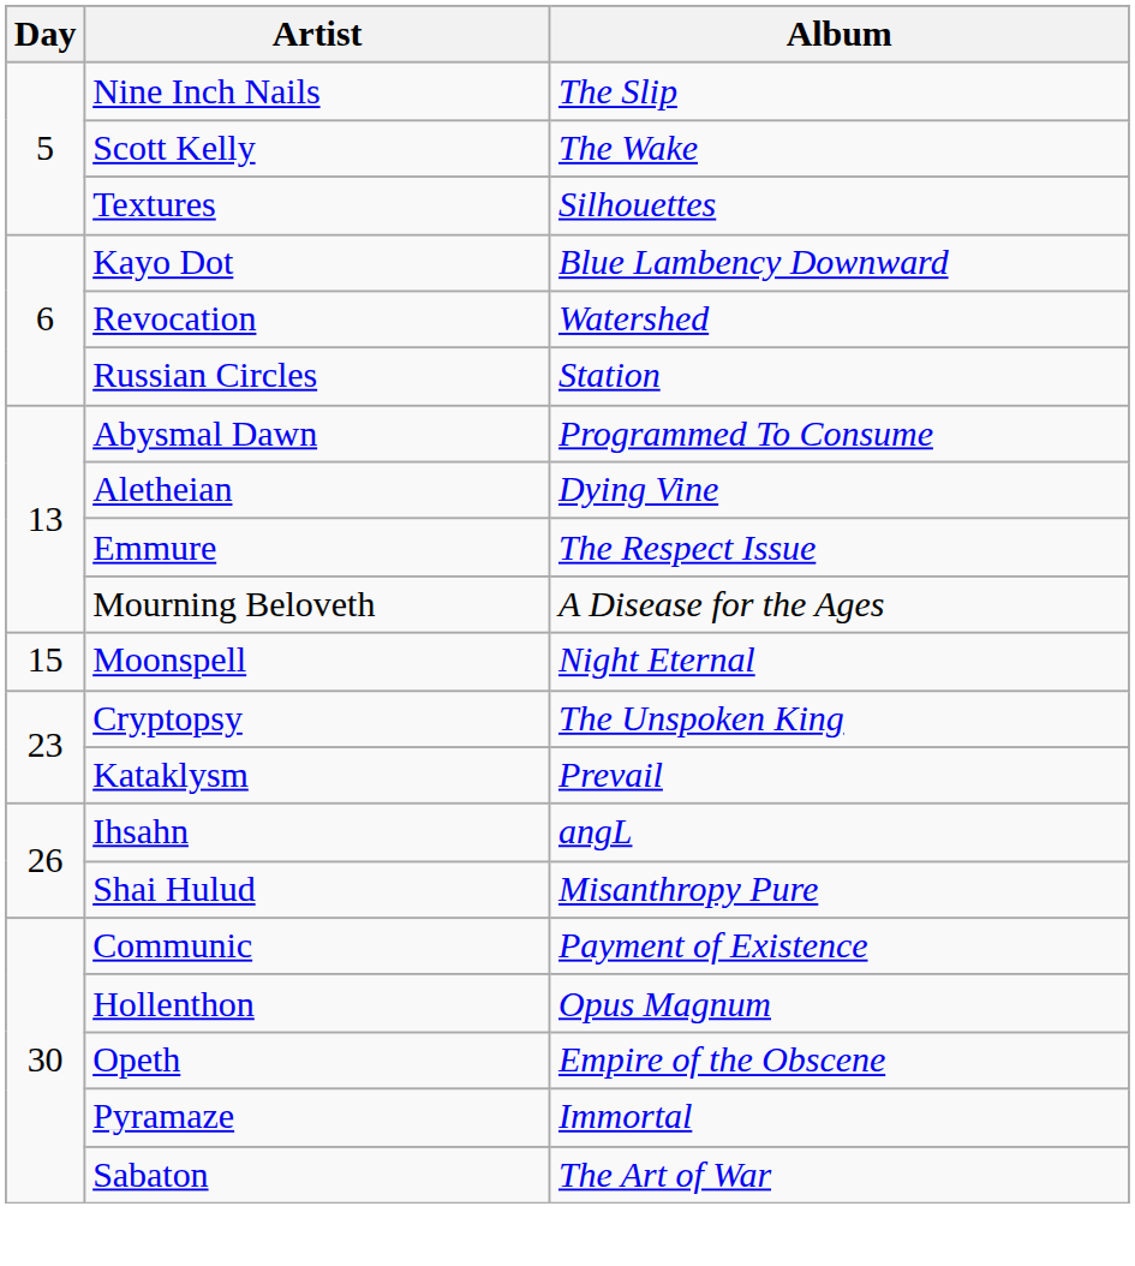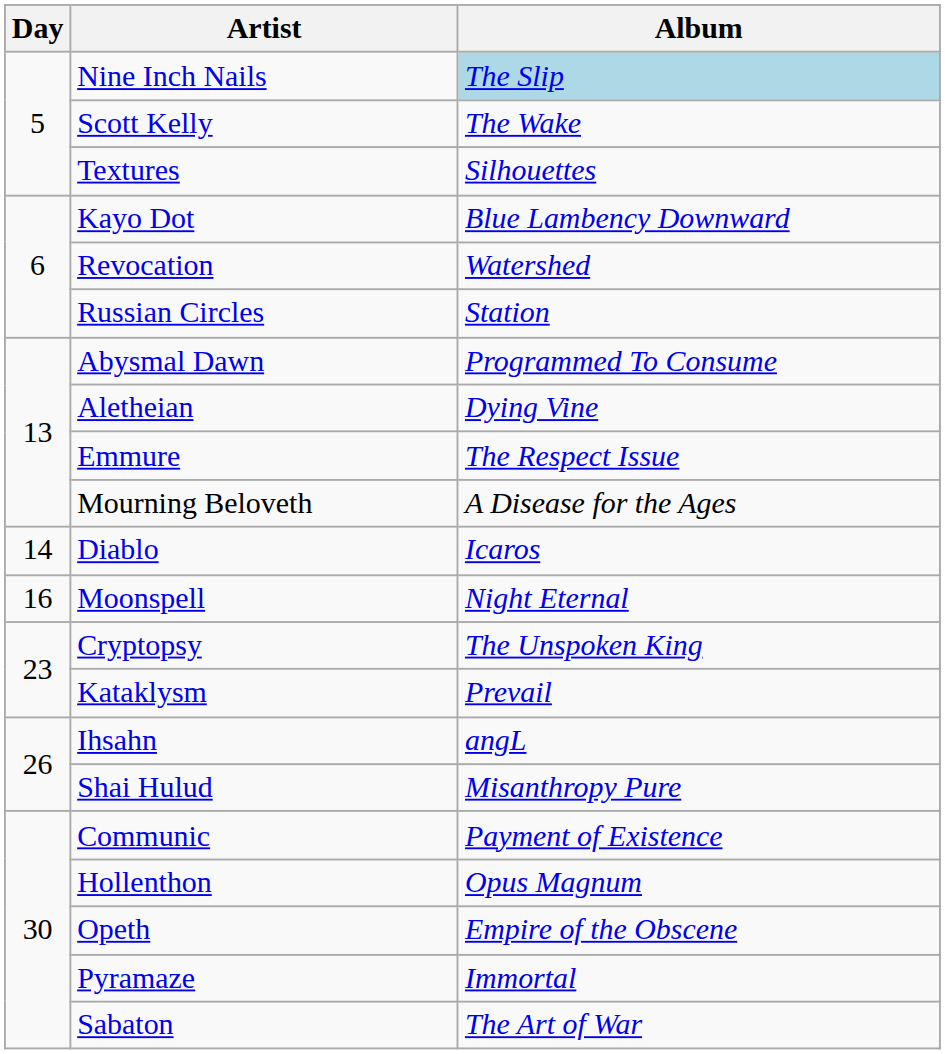 <table class="wikitable" border="1">
 <tr>
 <th>Day</th>
 <th width="200">Artist</th>
 <th width="250">Album</th>
 </tr>
 <tr>
 <td align="center" rowspan="3">5</td>
 <td><a href='#'>Nine Inch Nails</a></td>
-<td><em><a href='#'>The Slip</a></em></td>
+<td style="background: lightblue;"><em><a href='#'>The Slip</a></em></td>
 </tr>
 <tr>
 <td><a href='#'>Scott Kelly</a></td>
 <td><em><a href='#'>The Wake</a></em></td>
 </tr>
 <tr>
 <td><a href='#'>Textures</a></td>
 <td><em><a href='#'>Silhouettes</a></em></td>
 </tr>
 <tr>
 <td align="center" rowspan="3">6</td>
 <td><a href='#'>Kayo Dot</a></td>
 <td><em><a href='#'>Blue Lambency Downward</a></em></td>
 </tr>
 <tr>
 <td><a href='#'>Revocation</a></td>
 <td><em><a href='#'>Watershed</a></em></td>
 </tr>
 <tr>
 <td><a href='#'>Russian Circles</a></td>
 <td><em><a href='#'>Station</a></em></td>
 </tr>
 <tr>
 <td align="center" rowspan="4">13</td>
 <td><a href='#'>Abysmal Dawn</a></td>
 <td><em><a href='#'>Programmed To Consume</a></em></td>
 </tr>
 <tr>
 <td><a href='#'>Aletheian</a></td>
 <td><em><a href='#'>Dying Vine</a></em></td>
 </tr>
 <tr>
 <td><a href='#'>Emmure</a></td>
 <td><em><a href='#'>The Respect Issue</a></em></td>
 </tr>
 <tr>
 <td>Mourning Beloveth</td>
 <td><em>A Disease for the Ages</em></td>
 </tr>
 <tr>
-<td align="center">15</td>
+<td align="center" rowspan="1">14</td>
+<td><a href='#'>Diablo</a></td>
+<td><em><a href='#'>Icaros</a></em></td>
+</tr>
+<tr>
+<td align="center">16</td>
 <td><a href='#'>Moonspell</a></td>
 <td><em><a href='#'>Night Eternal</a></em></td>
 </tr>
 <tr>
 <td align="center" rowspan="2">23</td>
 <td><a href='#'>Cryptopsy</a></td>
 <td><em><a href='#'>The Unspoken King</a></em></td>
 </tr>
 <tr>
 <td><a href='#'>Kataklysm</a></td>
 <td><em><a href='#'>Prevail</a></em></td>
 </tr>
 <tr>
 <td align="center" rowspan="2">26</td>
 <td><a href='#'>Ihsahn</a></td>
 <td><em><a href='#'>angL</a></em></td>
 </tr>
 <tr>
 <td><a href='#'>Shai Hulud</a></td>
 <td><em><a href='#'>Misanthropy Pure</a></em></td>
 </tr>
 <tr>
 <td align="center" rowspan="5">30</td>
 <td><a href='#'>Communic</a></td>
 <td><em><a href='#'>Payment of Existence</a></em></td>
 </tr>
 <tr>
 <td><a href='#'>Hollenthon</a></td>
 <td><em><a href='#'>Opus Magnum</a></em></td>
 </tr>
 <tr>
 <td><a href='#'>Opeth</a></td>
 <td><em><a href='#'>Empire of the Obscene</a></em></td>
 </tr>
 <tr>
 <td><a href='#'>Pyramaze</a></td>
 <td><em><a href='#'>Immortal</a></em></td>
 </tr>
 <tr>
 <td><a href='#'>Sabaton</a></td>
 <td><em><a href='#'>The Art of War</a></em></td>
 </tr>
 </table>
